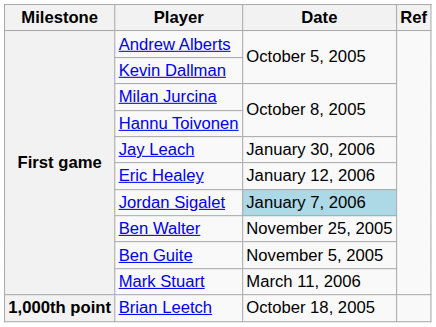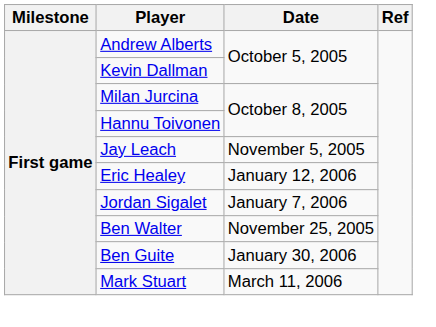 <table class="wikitable">
 <tr>
 <th scope="col">Milestone</th>
 <th scope="col">Player</th>
 <th scope="col">Date</th>
 <th scope="col">Ref</th>
 </tr>
 <tr>
 <th rowspan=10>First game</th>
 <td><a href='#'>Andrew Alberts</a></td>
 <td rowspan=2>October 5, 2005</td>
 <td rowspan=10></td>
 </tr>
 <tr>
 <td><a href='#'>Kevin Dallman</a></td>
 </tr>
 <tr>
 <td><a href='#'>Milan Jurcina</a></td>
 <td rowspan=2>October 8, 2005</td>
 </tr>
 <tr>
 <td><a href='#'>Hannu Toivonen</a></td>
 </tr>
 <tr>
 <td><a href='#'>Jay Leach</a></td>
-<td>January 30, 2006</td>
+<td>November 5, 2005</td>
 </tr>
 <tr>
 <td><a href='#'>Eric Healey</a></td>
 <td>January 12, 2006</td>
 </tr>
 <tr>
 <td><a href='#'>Jordan Sigalet</a></td>
-<td style="background: lightblue;">January 7, 2006</td>
+<td>January 7, 2006</td>
 </tr>
 <tr>
 <td><a href='#'>Ben Walter</a></td>
 <td>November 25, 2005</td>
 </tr>
 <tr>
 <td><a href='#'>Ben Guite</a></td>
-<td>November 5, 2005</td>
+<td>January 30, 2006</td>
 </tr>
 <tr>
 <td><a href='#'>Mark Stuart</a></td>
 <td>March 11, 2006</td>
 </tr>
-<tr>
-<th>1,000th point</th>
-<td><a href='#'>Brian Leetch</a></td>
-<td>October 18, 2005</td>
-<td></td>
-</tr>
 </table>
